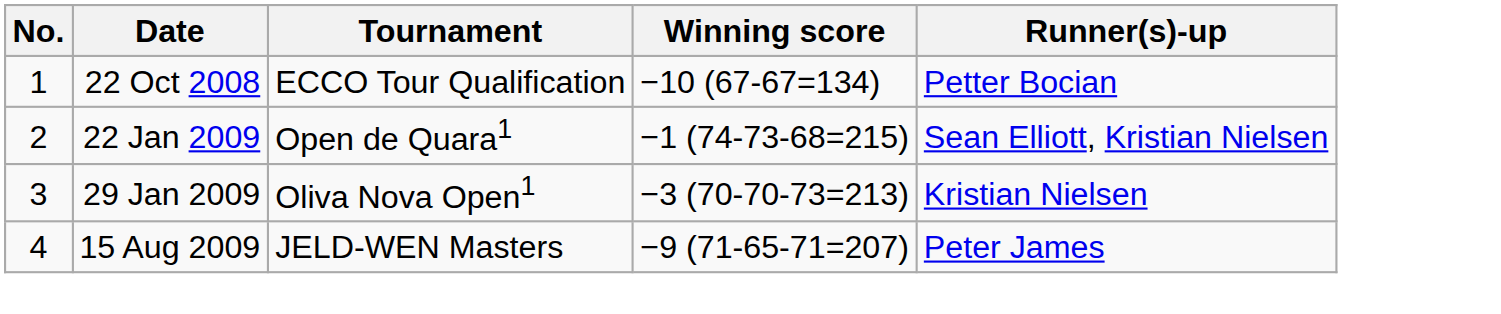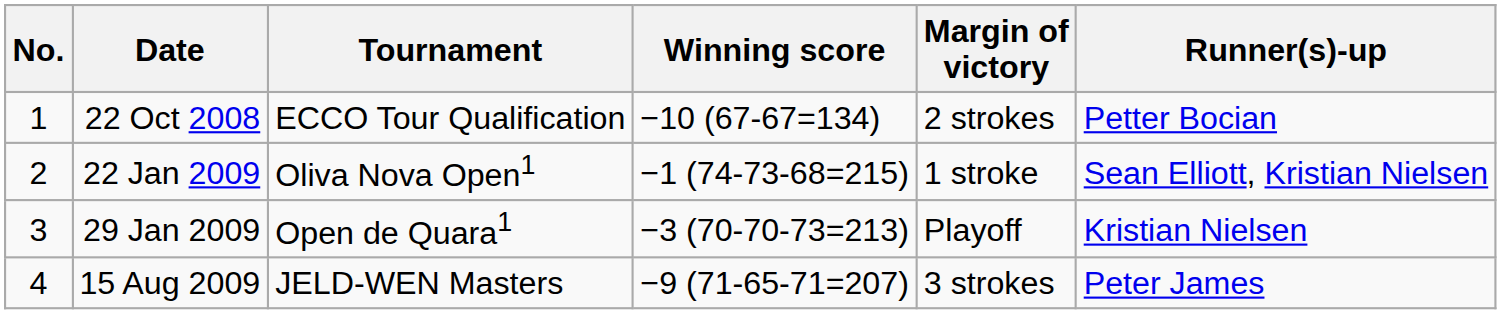 <table class="wikitable" style="font-size:95%;">
 <tr>
 <th>No.</th>
 <th>Date</th>
 <th>Tournament</th>
 <th>Winning score</th>
+<th>Margin of<br>victory</th>
 <th>Runner(s)-up</th>
 </tr>
 <tr>
 <td align=center>1</td>
 <td align=right>22 Oct <a href='#'>2008</a></td>
 <td>ECCO Tour Qualification</td>
 <td>−10 (67-67=134)</td>
+<td>2 strokes</td>
 <td> <a href='#'>Petter Bocian</a></td>
 </tr>
 <tr>
 <td align=center>2</td>
 <td align=right>22 Jan <a href='#'>2009</a></td>
-<td>Open de Quara<sup>1</sup></td>
+<td>Oliva Nova Open<sup>1</sup></td>
 <td>−1 (74-73-68=215)</td>
+<td>1 stroke</td>
 <td> <a href='#'>Sean Elliott</a>,  <a href='#'>Kristian Nielsen</a></td>
 </tr>
 <tr>
 <td align=center>3</td>
 <td align=right>29 Jan 2009</td>
-<td>Oliva Nova Open<sup>1</sup></td>
+<td>Open de Quara<sup>1</sup></td>
 <td>−3 (70-70-73=213)</td>
+<td>Playoff</td>
 <td> <a href='#'>Kristian Nielsen</a></td>
 </tr>
 <tr>
 <td align=center>4</td>
 <td align=right>15 Aug 2009</td>
 <td>JELD-WEN Masters</td>
 <td>−9 (71-65-71=207)</td>
+<td>3 strokes</td>
 <td> <a href='#'>Peter James</a></td>
 </tr>
 </table>
